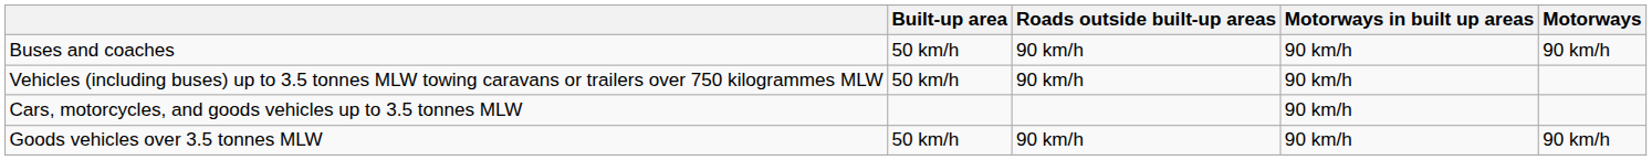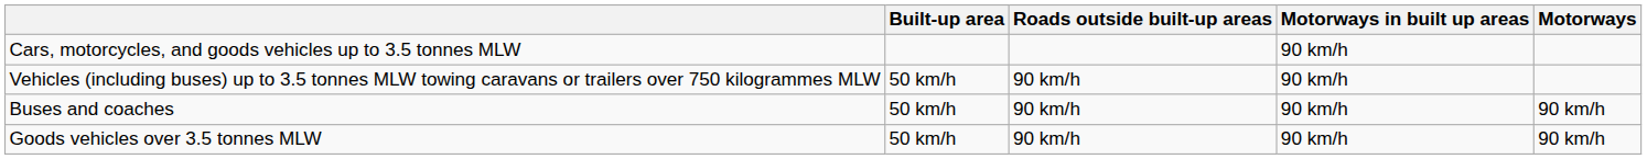 <table class="wikitable">
 <tr>
 <th></th>
 <th>Built-up area</th>
 <th>Roads outside built-up areas</th>
 <th>Motorways in built up areas</th>
 <th>Motorways</th>
 </tr>
 <tr>
-<td>Buses and coaches</td>
-<td>50 km/h</td>
+<td>Cars, motorcycles, and goods vehicles up to 3.5 tonnes MLW</td>
+<td></td>
+<td></td>
 <td>90 km/h</td>
-<td>90 km/h</td>
-<td>90 km/h</td>
+<td></td>
 </tr>
 <tr>
 <td>Vehicles (including buses) up to 3.5 tonnes MLW towing caravans or trailers over 750 kilogrammes MLW</td>
 <td>50 km/h</td>
 <td>90 km/h</td>
 <td>90 km/h</td>
 <td></td>
 </tr>
 <tr>
-<td>Cars, motorcycles, and goods vehicles up to 3.5 tonnes MLW</td>
-<td></td>
-<td></td>
+<td>Buses and coaches</td>
+<td>50 km/h</td>
 <td>90 km/h</td>
-<td></td>
+<td>90 km/h</td>
+<td>90 km/h</td>
 </tr>
 <tr>
 <td>Goods vehicles over 3.5 tonnes MLW</td>
 <td>50 km/h</td>
 <td>90 km/h</td>
 <td>90 km/h</td>
 <td>90 km/h</td>
 </tr>
 </table>
